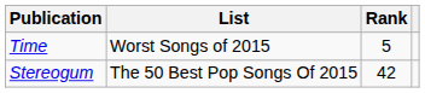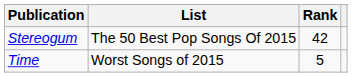 <table class="wikitable">
 <tr>
 <th scope="col">Publication</th>
 <th scope="col">List</th>
 <th scope="col">Rank</th>
 <th scope="col"></th>
 </tr>
 <tr>
+<td><em><a href='#'>Stereogum</a></em></td>
+<td>The 50 Best Pop Songs Of 2015</td>
+<td align="center">42</td>
+<td align="center"></td>
+</tr>
+<tr>
 <td><em><a href='#'>Time</a></em></td>
 <td>Worst Songs of 2015</td>
 <td align="center">5</td>
 <td align="center"></td>
 </tr>
-<tr>
-<td><em><a href='#'>Stereogum</a></em></td>
-<td>The 50 Best Pop Songs Of 2015</td>
-<td align="center">42</td>
-<td align="center"></td>
-</tr>
 </table>
